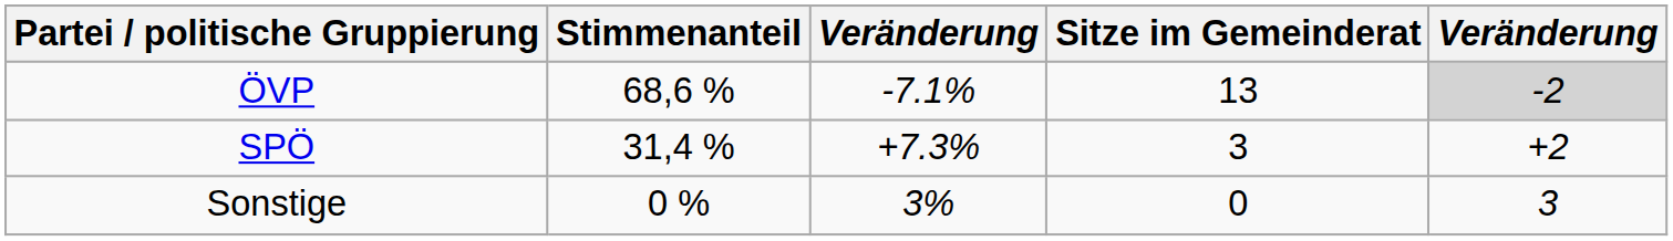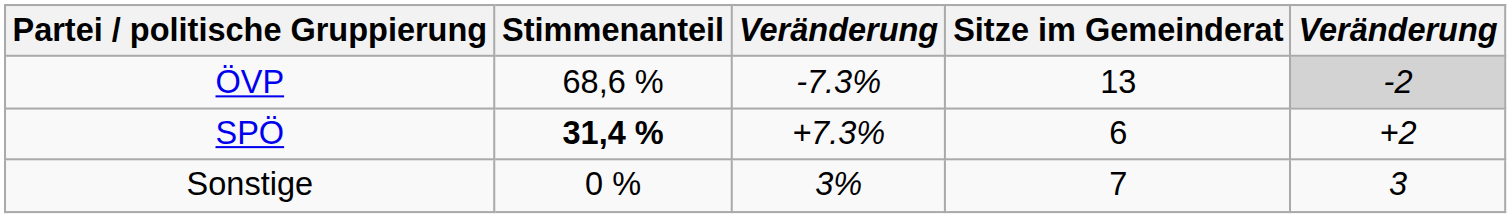 <table class="wikitable" style="text-align:center">
 <tr>
 <th>Partei / politische Gruppierung</th>
 <th>Stimmenanteil</th>
 <th><em>Veränderung</em></th>
 <th>Sitze im Gemeinderat</th>
 <th><em>Veränderung</em></th>
 </tr>
 <tr>
 <td><a href='#'>ÖVP</a></td>
 <td>68,6 %</td>
-<td><em>-7.1%</em></td>
+<td><em>-7.3%</em></td>
 <td>13</td>
 <td style="background: lightgrey;"><em>-2</em></td>
 </tr>
 <tr>
 <td><a href='#'>SPÖ</a></td>
-<td>31,4 %</td>
+<td><strong>31,4 %</strong></td>
 <td><em>+7.3%</em></td>
-<td>3</td>
+<td>6</td>
 <td><em>+2</em></td>
 </tr>
 <tr>
 <td>Sonstige</td>
 <td>0 %</td>
 <td><em>3%</em></td>
-<td>0</td>
+<td>7</td>
 <td><em>3</em></td>
 </tr>
 </table>
